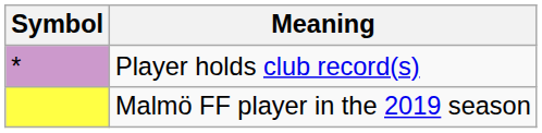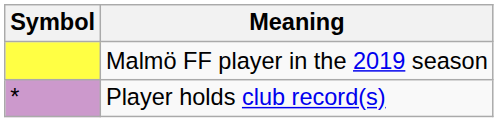 <table Class="wikitable">
 <tr>
 <th scope=col>Symbol</th>
 <th scope=col>Meaning</th>
 </tr>
 <tr>
+<td style="background:#ff4;"></td>
+<td>Malmö FF player in the <a href='#'>2019</a> season</td>
+</tr>
+<tr>
 <td style="background:#c9c;">*</td>
 <td>Player holds <a href='#'>club record(s)</a></td>
 </tr>
-<tr>
-<td style="background:#ff4;"></td>
-<td>Malmö FF player in the <a href='#'>2019</a> season</td>
-</tr>
 </table>
